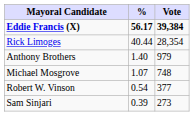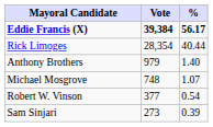 <table class="wikitable sortable">
 <tr>
 <th style="background:#ddf; width:200px;">Mayoral Candidate</th>
+<th style="background:#ddf; width:50px;">Vote</th>
 <th style="background:#ddf; width:30px;">%</th>
-<th style="background:#ddf; width:50px;">Vote</th>
 </tr>
 <tr>
 <td><strong><a href='#'>Eddie Francis</a> (X)</strong></td>
+<td><strong>39,384</strong></td>
 <td><strong>56.17</strong></td>
-<td><strong>39,384</strong></td>
 </tr>
 <tr>
 <td><a href='#'>Rick Limoges</a></td>
+<td>28,354</td>
 <td>40.44</td>
-<td>28,354</td>
 </tr>
 <tr>
 <td>Anthony Brothers</td>
+<td>979</td>
 <td>1.40</td>
-<td>979</td>
 </tr>
 <tr>
 <td>Michael Mosgrove</td>
+<td>748</td>
 <td>1.07</td>
-<td>748</td>
 </tr>
 <tr>
 <td>Robert W. Vinson</td>
+<td>377</td>
 <td>0.54</td>
-<td>377</td>
 </tr>
 <tr>
 <td>Sam Sinjari</td>
+<td>273</td>
 <td>0.39</td>
-<td>273</td>
 </tr>
 </table>
